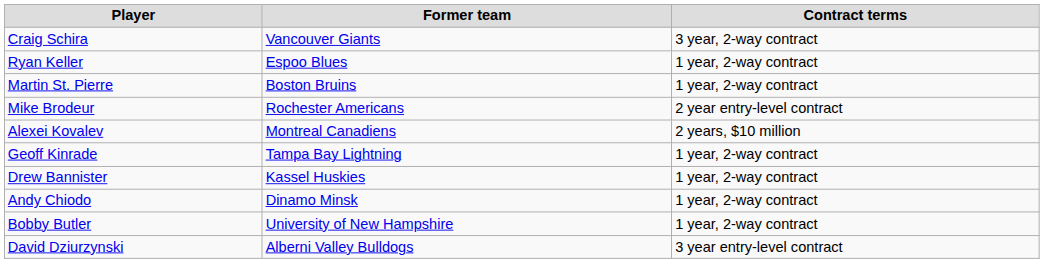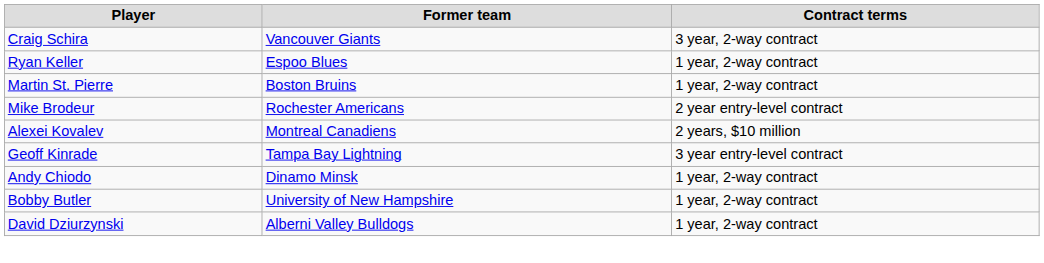 <table class="wikitable" style="width:90%;">
 <tr style="text-align:center; background:#ddd;">
 <td><strong>Player</strong></td>
 <td><strong>Former team</strong></td>
 <td><strong>Contract terms</strong></td>
 </tr>
 <tr>
 <td><a href='#'>Craig Schira</a></td>
 <td><a href='#'>Vancouver Giants</a></td>
 <td>3 year, 2-way contract</td>
 </tr>
 <tr>
 <td><a href='#'>Ryan Keller</a></td>
 <td><a href='#'>Espoo Blues</a></td>
 <td>1 year, 2-way contract</td>
 </tr>
 <tr>
 <td><a href='#'>Martin St. Pierre</a></td>
 <td><a href='#'>Boston Bruins</a></td>
 <td>1 year, 2-way contract</td>
 </tr>
 <tr>
 <td><a href='#'>Mike Brodeur</a></td>
 <td><a href='#'>Rochester Americans</a></td>
 <td>2 year entry-level contract</td>
 </tr>
 <tr>
 <td><a href='#'>Alexei Kovalev</a></td>
 <td><a href='#'>Montreal Canadiens</a></td>
 <td>2 years, $10 million</td>
 </tr>
 <tr>
 <td><a href='#'>Geoff Kinrade</a></td>
 <td><a href='#'>Tampa Bay Lightning</a></td>
-<td>1 year, 2-way contract</td>
-</tr>
-<tr>
-<td><a href='#'>Drew Bannister</a></td>
-<td><a href='#'>Kassel Huskies</a></td>
-<td>1 year, 2-way contract</td>
+<td>3 year entry-level contract</td>
 </tr>
 <tr>
 <td><a href='#'>Andy Chiodo</a></td>
 <td><a href='#'>Dinamo Minsk</a></td>
 <td>1 year, 2-way contract</td>
 </tr>
 <tr>
 <td><a href='#'>Bobby Butler</a></td>
 <td><a href='#'>University of New Hampshire</a></td>
 <td>1 year, 2-way contract</td>
 </tr>
 <tr>
 <td><a href='#'>David Dziurzynski</a></td>
 <td><a href='#'>Alberni Valley Bulldogs</a></td>
-<td>3 year entry-level contract</td>
+<td>1 year, 2-way contract</td>
 </tr>
 </table>
